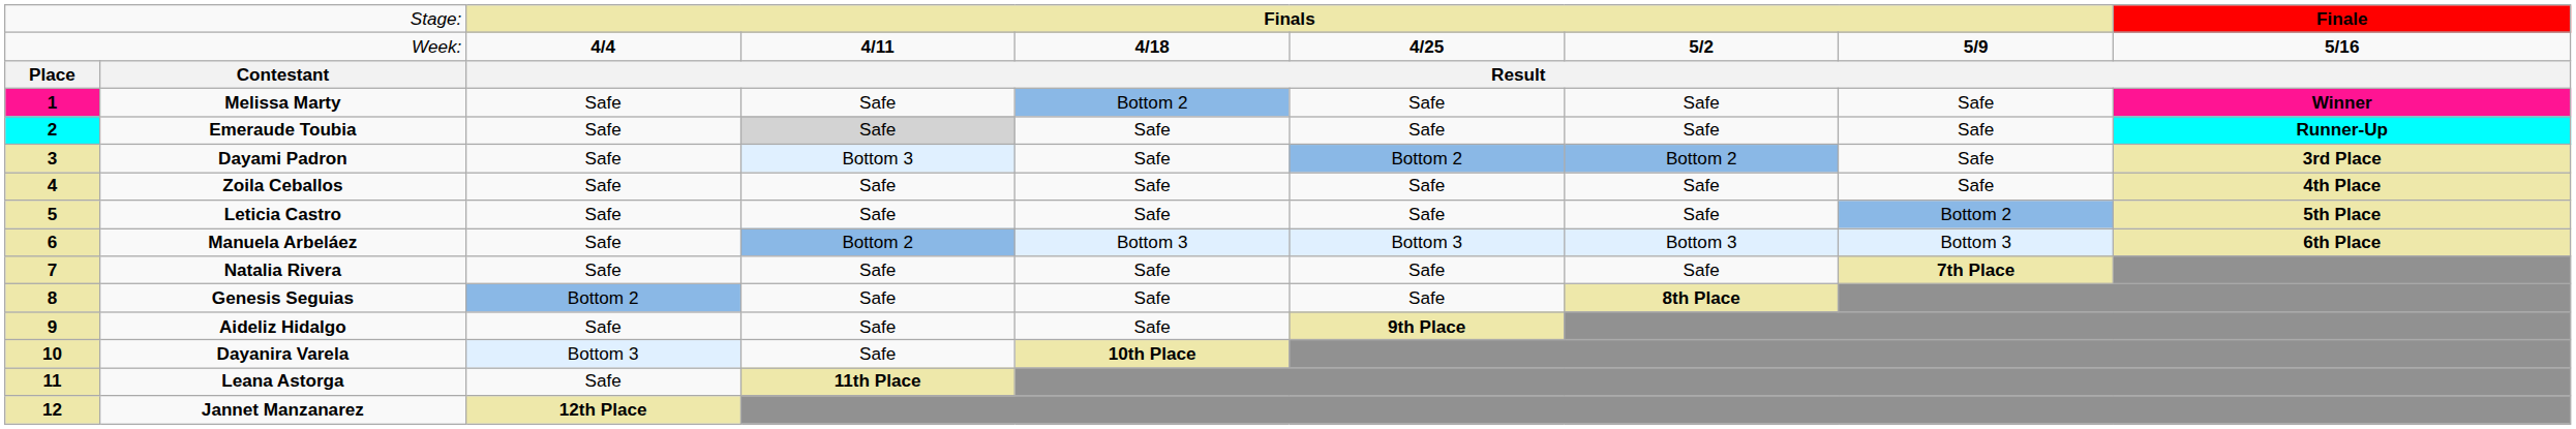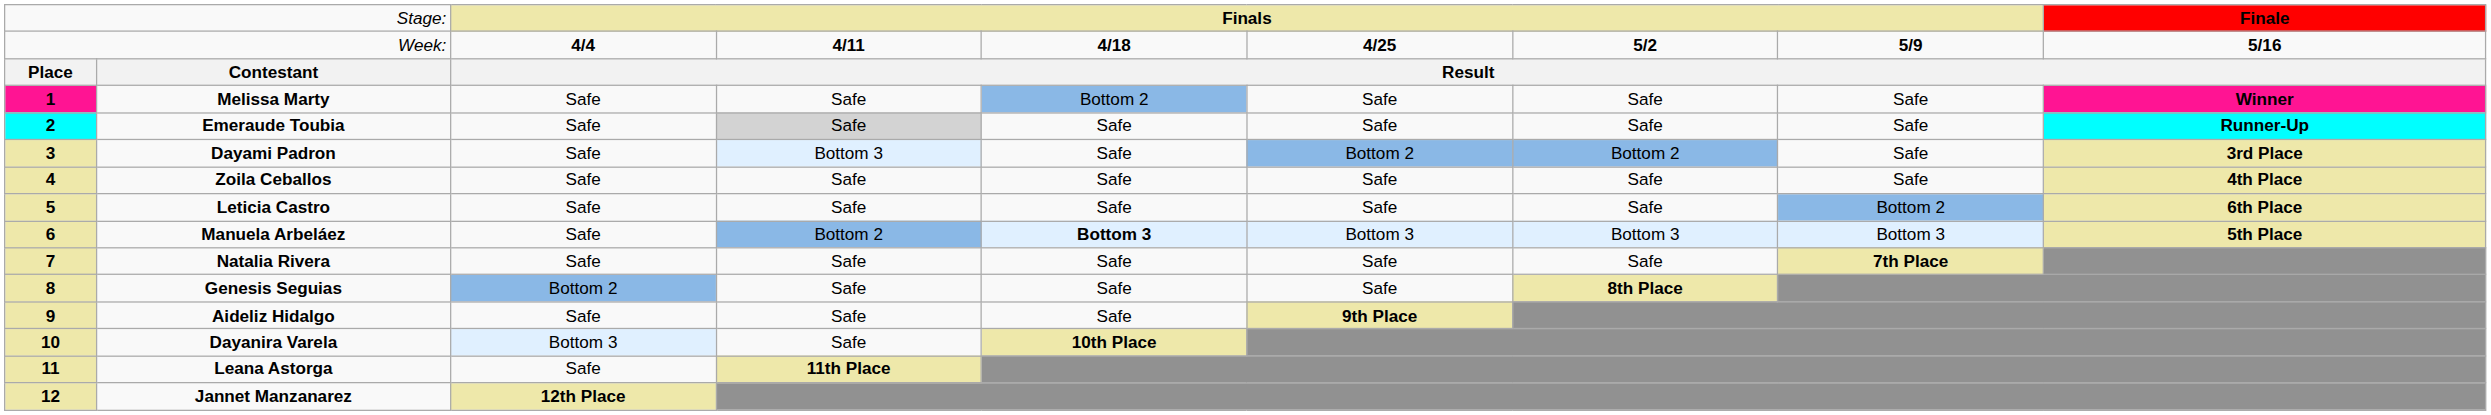 <table class="wikitable" style="text-align:center;  font-size:85%">
 <tr>
 <td colspan="2" align="right"><em>Stage:</em></td>
 <td colspan="6" bgcolor="palegoldenrod" align="center"><strong>Finals</strong></td>
 <td colspan="1" bgcolor="red" align="center"><strong>Finale</strong></td>
 </tr>
 <tr>
 <td colspan="2" align="right"><em>Week:</em></td>
 <td align="center" width=6%><strong>4/4</strong></td>
 <td align="center" width=6%><strong>4/11</strong></td>
 <td align="center" width=6%><strong>4/18</strong></td>
 <td align="center" width=6%><strong>4/25</strong></td>
 <td align="center" width=6%><strong>5/2</strong></td>
 <td align="center" width=6%><strong>5/9</strong></td>
 <td align="center" width=6%><strong>5/16</strong></td>
 </tr>
 <tr>
 <th width="2%">Place</th>
 <th colspan="1" align="center">Contestant</th>
 <th colspan="7" align="center">Result</th>
 </tr>
 <tr>
 <td bgcolor="deeppink" align="center"><strong>1</strong></td>
 <td width="8%"><strong>Melissa Marty</strong></td>
 <td>Safe</td>
 <td>Safe</td>
 <td bgcolor="#8AB8E6">Bottom 2</td>
 <td>Safe</td>
 <td>Safe</td>
 <td>Safe</td>
 <td bgcolor="deeppink" align="center"><strong>Winner</strong></td>
 </tr>
 <tr>
 <td bgcolor="cyan" align="center"><strong>2</strong></td>
 <td><strong>Emeraude Toubia</strong></td>
 <td>Safe</td>
 <td style="background: lightgrey;">Safe</td>
 <td>Safe</td>
 <td>Safe</td>
 <td>Safe</td>
 <td>Safe</td>
 <td bgcolor="cyan" width="10%"><strong> Runner-Up</strong></td>
 </tr>
 <tr>
 <td bgcolor="palegoldenrod"><strong>3</strong></td>
 <td><strong>Dayami Padron</strong></td>
 <td>Safe</td>
 <td bgcolor="#E0F0FF">Bottom 3</td>
 <td>Safe</td>
 <td bgcolor="#8AB8E6">Bottom 2</td>
 <td bgcolor="#8AB8E6">Bottom 2</td>
 <td>Safe</td>
 <td bgcolor="palegoldenrod" width="10%"><strong>3rd Place </strong></td>
 </tr>
 <tr>
 <td bgcolor="palegoldenrod" align="center"><strong>4</strong></td>
 <td><strong>Zoila Ceballos</strong></td>
 <td>Safe</td>
 <td>Safe</td>
 <td>Safe</td>
 <td>Safe</td>
 <td>Safe</td>
 <td>Safe</td>
 <td bgcolor="#EEE8AA" align="center"><strong>4th Place</strong></td>
 </tr>
 <tr>
 <td bgcolor="palegoldenrod" align="center"><strong>5</strong></td>
 <td><strong>Leticia Castro</strong></td>
 <td>Safe</td>
 <td>Safe</td>
 <td>Safe</td>
 <td>Safe</td>
 <td>Safe</td>
 <td bgcolor="#8AB8E6">Bottom 2</td>
-<td bgcolor="#EEE8AA" align="center"><strong>5th Place</strong></td>
+<td bgcolor="#EEE8AA" align="center"><strong>6th Place</strong></td>
 </tr>
 <tr>
 <td bgcolor="palegoldenrod" align="center"><strong>6</strong></td>
 <td><strong>Manuela Arbeláez</strong></td>
 <td>Safe</td>
 <td bgcolor="#8AB8E6">Bottom 2</td>
+<td bgcolor="#E0F0FF"><strong>Bottom 3</strong></td>
 <td bgcolor="#E0F0FF">Bottom 3</td>
 <td bgcolor="#E0F0FF">Bottom 3</td>
 <td bgcolor="#E0F0FF">Bottom 3</td>
-<td bgcolor="#E0F0FF">Bottom 3</td>
-<td bgcolor="#EEE8AA" align="center"><strong>6th Place</strong></td>
+<td bgcolor="#EEE8AA" align="center"><strong>5th Place</strong></td>
 </tr>
 <tr>
 <td align="center" bgcolor="palegoldenrod"><strong>7</strong></td>
 <td><strong>Natalia Rivera</strong></td>
 <td>Safe</td>
 <td>Safe</td>
 <td>Safe</td>
 <td>Safe</td>
 <td>Safe</td>
 <td bgcolor="#EEE8AA" align="center"><strong>7th Place</strong></td>
 <td style="background:#919191" colspan="1"></td>
 </tr>
 <tr>
 <td align="center" bgcolor="palegoldenrod"><strong>8</strong></td>
 <td><strong>Genesis Seguias</strong></td>
 <td bgcolor="#8AB8E6">Bottom 2</td>
 <td>Safe</td>
 <td>Safe</td>
 <td>Safe</td>
 <td bgcolor="#EEE8AA" align="center"><strong>8th Place</strong></td>
 <td style="background:#919191" colspan="2"></td>
 </tr>
 <tr>
 <td align="center" bgcolor="palegoldenrod"><strong>9</strong></td>
 <td><strong>Aideliz Hidalgo</strong></td>
 <td>Safe</td>
 <td>Safe</td>
 <td>Safe</td>
 <td bgcolor="#EEE8AA" align="center"><strong>9th Place </strong></td>
 <td style="background:#919191" colspan="3"></td>
 </tr>
 <tr>
 <td align="center" bgcolor="palegoldenrod"><strong>10</strong></td>
 <td><strong>Dayanira Varela</strong></td>
 <td bgcolor="#E0F0FF">Bottom 3</td>
 <td>Safe</td>
 <td bgcolor="#EEE8AA" align="center"><strong>10th Place</strong></td>
 <td style="background:#919191" colspan="4"></td>
 </tr>
 <tr>
 <td align="center" bgcolor="palegoldenrod"><strong>11</strong></td>
 <td><strong>Leana Astorga</strong></td>
 <td>Safe</td>
 <td bgcolor="#EEE8AA" align="center"><strong>11th Place</strong></td>
 <td style="background:#919191" colspan="5"></td>
 </tr>
 <tr>
 <td align="center" bgcolor="palegoldenrod"><strong>12</strong></td>
 <td><strong>Jannet Manzanarez</strong></td>
 <td bgcolor="#EEE8AA" align="center"><strong>12th Place</strong></td>
 <td style="background:#919191" colspan="6"></td>
 </tr>
 </table>
